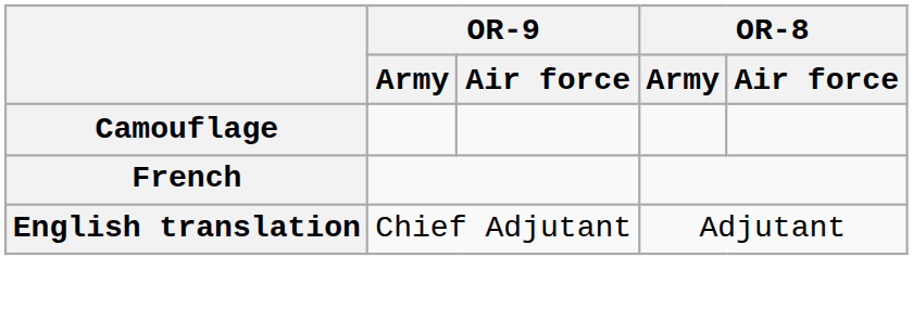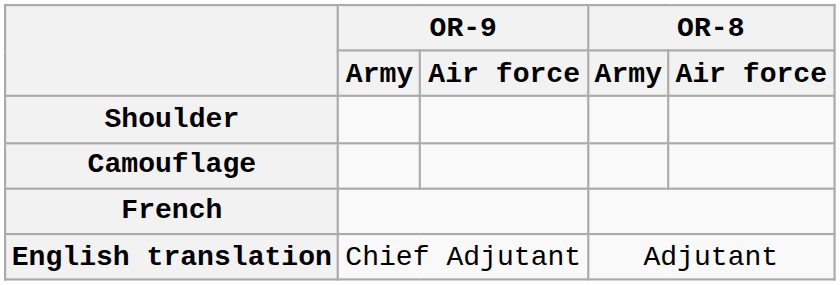 <table class="wikitable plainrowheaders" style="text-align:center;" border="1">
 <tr>
 <th rowspan=2></th>
 <th colspan=2>OR-9</th>
 <th colspan=2>OR-8</th>
 </tr>
 <tr>
 <th>Army</th>
 <th>Air force</th>
 <th>Army</th>
 <th>Air force</th>
+</tr>
+<tr>
+<th>Shoulder</th>
+<td></td>
+<td></td>
+<td></td>
+<td></td>
 </tr>
 <tr>
 <th>Camouflage</th>
 <td></td>
 <td></td>
 <td></td>
 <td></td>
 </tr>
 <tr>
 <th>French</th>
 <td colspan=2></td>
 <td colspan=2></td>
 </tr>
 <tr>
 <th>English translation</th>
 <td colspan=2>Chief Adjutant</td>
 <td colspan=2>Adjutant</td>
 </tr>
 </table>
